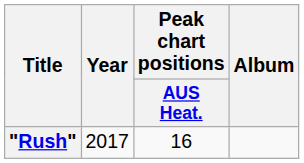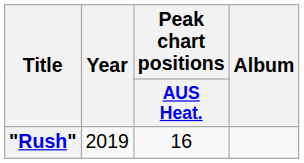 <table class="wikitable plainrowheaders" style="text-align:center;" border="1">
 <tr>
 <th scope="col" rowspan="2">Title</th>
 <th scope="col" rowspan="2">Year</th>
 <th scope="col" colspan="1">Peak chart positions</th>
 <th scope="col" rowspan="2">Album</th>
 </tr>
 <tr>
 <th scope="col" style="width:3em;font-size:90%;"><a href='#'>AUS<br>Heat.</a><br></th>
 </tr>
 <tr>
 <th scope="row">"<a href='#'>Rush</a>"</th>
-<td>2017</td>
+<td>2019</td>
 <td>16</td>
 <td></td>
 </tr>
 </table>
